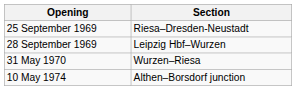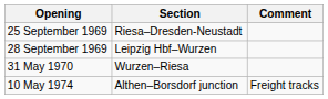 <table class="wikitable" style="width:450px;">
 <tr style="background:#E0E0E0">
 <th>Opening</th>
 <th>Section</th>
+<th>Comment<br></th>
 </tr>
 <tr>
 <td>25 September 1969</td>
 <td>Riesa–Dresden-Neustadt</td>
+<td></td>
 </tr>
 <tr>
 <td>28 September 1969</td>
 <td>Leipzig Hbf–Wurzen</td>
+<td></td>
 </tr>
 <tr>
 <td>31 May 1970</td>
 <td>Wurzen–Riesa</td>
+<td></td>
 </tr>
 <tr>
 <td>10 May 1974</td>
 <td>Althen–Borsdorf junction</td>
+<td>Freight tracks</td>
 </tr>
 </table>
